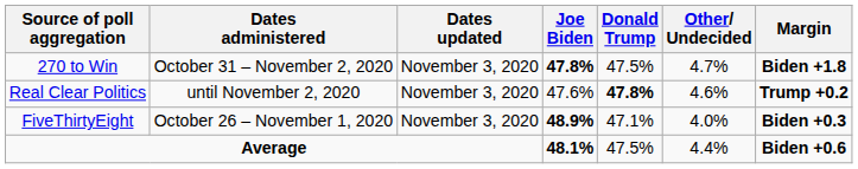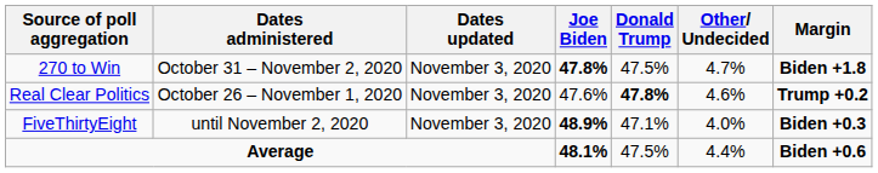 <table class="wikitable sortable" style="text-align:center;font-size:90%;line-height:17px">
 <tr>
 <th>Source of poll<br>aggregation</th>
 <th>Dates<br> administered</th>
 <th>Dates<br> updated</th>
 <th class="unsortable"><a href='#'>Joe<br>Biden</a><br></th>
 <th class="unsortable"><a href='#'>Donald<br>Trump</a><br></th>
 <th class="unsortable"><a href='#'>Other</a>/<br>Undecided<br></th>
 <th>Margin</th>
 </tr>
 <tr>
 <td><a href='#'>270 to Win</a></td>
 <td>October 31 – November 2, 2020</td>
 <td>November 3, 2020</td>
 <td><strong>47.8%</strong></td>
 <td>47.5%</td>
 <td>4.7%</td>
 <td><strong>Biden +1.8</strong></td>
 </tr>
 <tr>
 <td><a href='#'>Real Clear Politics</a></td>
-<td>until November 2, 2020</td>
+<td>October 26 – November 1, 2020</td>
 <td>November 3, 2020</td>
 <td>47.6%</td>
 <td><strong>47.8%</strong></td>
 <td>4.6%</td>
 <td><strong>Trump +0.2</strong></td>
 </tr>
 <tr>
 <td><a href='#'>FiveThirtyEight</a></td>
-<td>October 26 – November 1, 2020</td>
+<td>until November 2, 2020</td>
 <td>November 3, 2020</td>
 <td><strong>48.9%</strong></td>
 <td>47.1%</td>
 <td>4.0%</td>
 <td><strong>Biden +0.3</strong></td>
 </tr>
 <tr>
 <td colspan="3"><strong>Average</strong></td>
 <td><strong>48.1%</strong></td>
 <td>47.5%</td>
 <td>4.4%</td>
 <td><strong>Biden +0.6</strong></td>
 </tr>
 </table>
